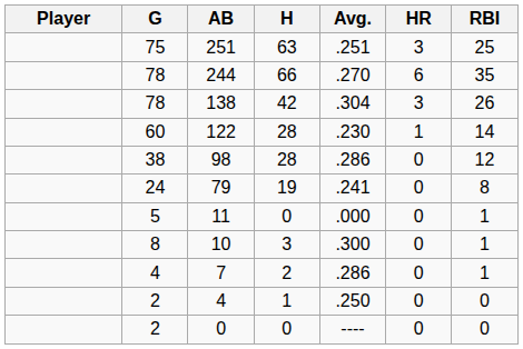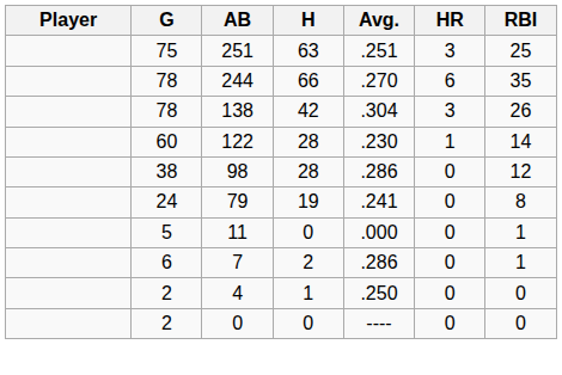 <table class="wikitable sortable">
 <tr>
 <th bgcolor="#DDDDFF" width="16%">Player</th>
 <th bgcolor="#DDDDFF" width="9%">G</th>
 <th bgcolor="#DDDDFF" width="9%">AB</th>
 <th bgcolor="#DDDDFF" width="9%">H</th>
 <th bgcolor="#DDDDFF" width="9%">Avg.</th>
 <th bgcolor="#DDDDFF" width="9%">HR</th>
 <th bgcolor="#DDDDFF" width="9%">RBI</th>
 </tr>
 <tr align="center">
 <td></td>
 <td>75</td>
 <td>251</td>
 <td>63</td>
 <td>.251</td>
 <td>3</td>
 <td>25</td>
 </tr>
 <tr align="center">
 <td></td>
 <td>78</td>
 <td>244</td>
 <td>66</td>
 <td>.270</td>
 <td>6</td>
 <td>35</td>
 </tr>
 <tr align="center">
 <td></td>
 <td>78</td>
 <td>138</td>
 <td>42</td>
 <td>.304</td>
 <td>3</td>
 <td>26</td>
 </tr>
 <tr align=center>
 <td></td>
 <td>60</td>
 <td>122</td>
 <td>28</td>
 <td>.230</td>
 <td>1</td>
 <td>14</td>
 </tr>
 <tr align="center">
 <td></td>
 <td>38</td>
 <td>98</td>
 <td>28</td>
 <td>.286</td>
 <td>0</td>
 <td>12</td>
 </tr>
 <tr align="center">
 <td></td>
 <td>24</td>
 <td>79</td>
 <td>19</td>
 <td>.241</td>
 <td>0</td>
 <td>8</td>
 </tr>
 <tr align="center">
 <td></td>
 <td>5</td>
 <td>11</td>
 <td>0</td>
 <td>.000</td>
 <td>0</td>
 <td>1</td>
 </tr>
 <tr align="center">
 <td></td>
-<td>8</td>
-<td>10</td>
-<td>3</td>
-<td>.300</td>
-<td>0</td>
-<td>1</td>
-</tr>
-<tr align="center">
-<td></td>
-<td>4</td>
+<td>6</td>
 <td>7</td>
 <td>2</td>
 <td>.286</td>
 <td>0</td>
 <td>1</td>
 </tr>
 <tr align="center">
 <td></td>
 <td>2</td>
 <td>4</td>
 <td>1</td>
 <td>.250</td>
 <td>0</td>
 <td>0</td>
 </tr>
 <tr align="center">
 <td></td>
 <td>2</td>
 <td>0</td>
 <td>0</td>
 <td>----</td>
 <td>0</td>
 <td>0</td>
 </tr>
 </table>
